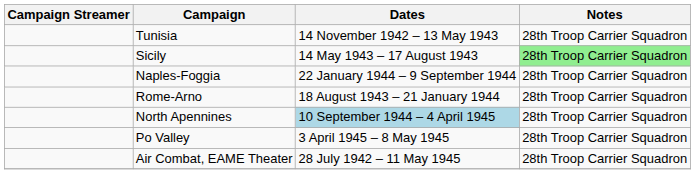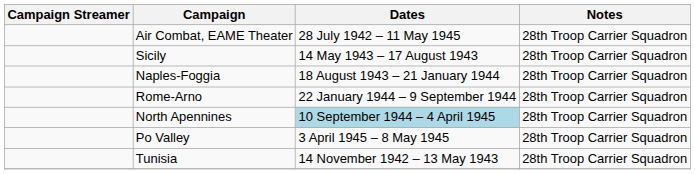 <table class="wikitable">
 <tr style="background:#efefef;">
 <th>Campaign Streamer</th>
 <th>Campaign</th>
 <th>Dates</th>
 <th>Notes</th>
 </tr>
 <tr>
 <td></td>
-<td>Tunisia</td>
-<td>14 November 1942 – 13 May 1943</td>
+<td>Air Combat, EAME Theater</td>
+<td>28 July 1942 – 11 May 1945</td>
 <td>28th Troop Carrier Squadron</td>
 </tr>
 <tr>
 <td></td>
 <td>Sicily</td>
 <td>14 May 1943 – 17 August 1943</td>
-<td style="background: lightgreen;">28th Troop Carrier Squadron</td>
+<td>28th Troop Carrier Squadron</td>
 </tr>
 <tr>
 <td></td>
 <td>Naples-Foggia</td>
-<td>22 January 1944 – 9 September 1944</td>
+<td>18 August 1943 – 21 January 1944</td>
 <td>28th Troop Carrier Squadron</td>
 </tr>
 <tr>
 <td></td>
 <td>Rome-Arno</td>
-<td>18 August 1943 – 21 January 1944</td>
+<td>22 January 1944 – 9 September 1944</td>
 <td>28th Troop Carrier Squadron</td>
 </tr>
 <tr>
 <td></td>
 <td>North Apennines</td>
 <td style="background: lightblue;">10 September 1944 – 4 April 1945</td>
 <td>28th Troop Carrier Squadron</td>
 </tr>
 <tr>
 <td></td>
 <td>Po Valley</td>
 <td>3 April 1945 – 8 May 1945</td>
 <td>28th Troop Carrier Squadron</td>
 </tr>
 <tr>
 <td></td>
-<td>Air Combat, EAME Theater</td>
-<td>28 July 1942 – 11 May 1945</td>
+<td>Tunisia</td>
+<td>14 November 1942 – 13 May 1943</td>
 <td>28th Troop Carrier Squadron</td>
 </tr>
 <tr>
 </tr>
 </table>
